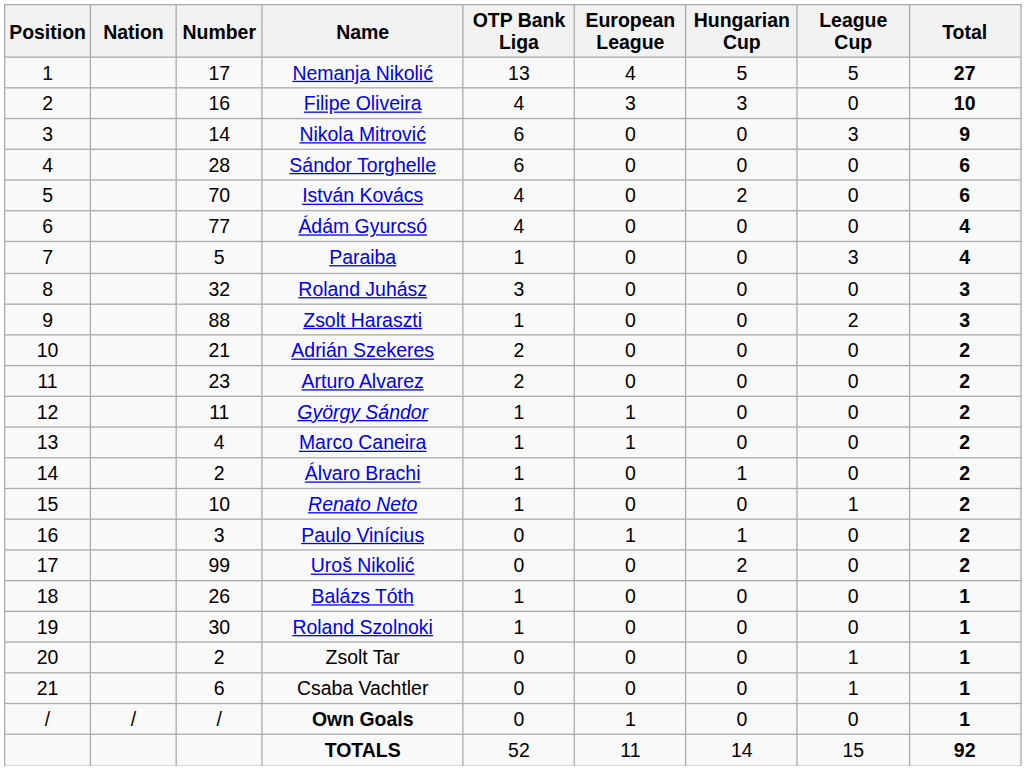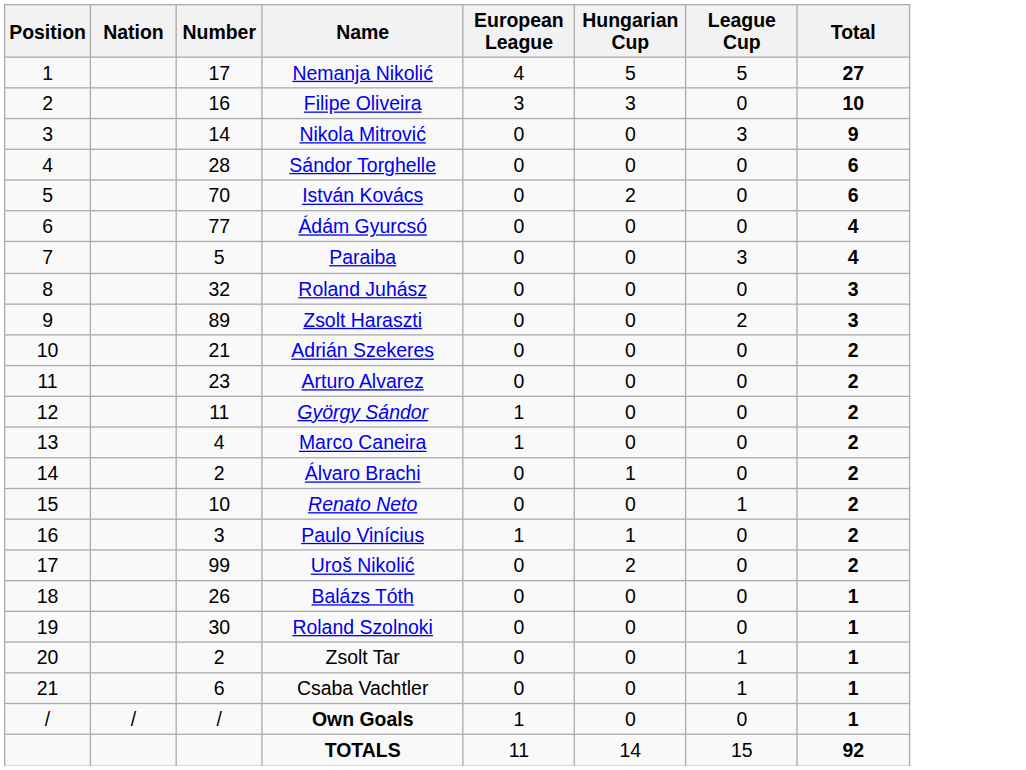 <table class="wikitable" style="font-size: 95%; text-align: center;">
 <tr>
 <th width=60>Position</th>
 <th width=60>Nation</th>
 <th width=60>Number</th>
 <th width=150>Name</th>
-<th width=80>OTP Bank Liga</th>
 <th width=80>European League</th>
 <th width=80>Hungarian Cup</th>
 <th width=80>League Cup</th>
 <th width=80>Total</th>
 </tr>
 <tr>
 <td>1</td>
 <td></td>
 <td>17</td>
 <td><a href='#'>Nemanja Nikolić</a></td>
-<td>13</td>
 <td>4</td>
 <td>5</td>
 <td>5</td>
 <td><strong>27</strong></td>
 </tr>
 <tr>
 <td>2</td>
 <td></td>
 <td>16</td>
 <td><a href='#'>Filipe Oliveira</a></td>
-<td>4</td>
 <td>3</td>
 <td>3</td>
 <td>0</td>
 <td><strong>10</strong></td>
 </tr>
 <tr>
 <td>3</td>
 <td></td>
 <td>14</td>
 <td><a href='#'>Nikola Mitrović</a></td>
-<td>6</td>
 <td>0</td>
 <td>0</td>
 <td>3</td>
 <td><strong>9</strong></td>
 </tr>
 <tr>
 <td>4</td>
 <td></td>
 <td>28</td>
 <td><a href='#'>Sándor Torghelle</a></td>
-<td>6</td>
 <td>0</td>
 <td>0</td>
 <td>0</td>
 <td><strong>6</strong></td>
 </tr>
 <tr>
 <td>5</td>
 <td></td>
 <td>70</td>
 <td><a href='#'>István Kovács</a></td>
-<td>4</td>
 <td>0</td>
 <td>2</td>
 <td>0</td>
 <td><strong>6</strong></td>
 </tr>
 <tr>
 <td>6</td>
 <td></td>
 <td>77</td>
 <td><a href='#'>Ádám Gyurcsó</a></td>
-<td>4</td>
 <td>0</td>
 <td>0</td>
 <td>0</td>
 <td><strong>4</strong></td>
 </tr>
 <tr>
 <td>7</td>
 <td></td>
 <td>5</td>
 <td><a href='#'>Paraiba</a></td>
-<td>1</td>
 <td>0</td>
 <td>0</td>
 <td>3</td>
 <td><strong>4</strong></td>
 </tr>
 <tr>
 <td>8</td>
 <td></td>
 <td>32</td>
 <td><a href='#'>Roland Juhász</a></td>
-<td>3</td>
 <td>0</td>
 <td>0</td>
 <td>0</td>
 <td><strong>3</strong></td>
 </tr>
 <tr>
 <td>9</td>
 <td></td>
-<td>88</td>
+<td>89</td>
 <td><a href='#'>Zsolt Haraszti</a></td>
-<td>1</td>
 <td>0</td>
 <td>0</td>
 <td>2</td>
 <td><strong>3</strong></td>
 </tr>
 <tr>
 <td>10</td>
 <td></td>
 <td>21</td>
 <td><a href='#'>Adrián Szekeres</a></td>
-<td>2</td>
 <td>0</td>
 <td>0</td>
 <td>0</td>
 <td><strong>2</strong></td>
 </tr>
 <tr>
 <td>11</td>
 <td></td>
 <td>23</td>
 <td><a href='#'>Arturo Alvarez</a></td>
-<td>2</td>
 <td>0</td>
 <td>0</td>
 <td>0</td>
 <td><strong>2</strong></td>
 </tr>
 <tr>
 <td>12</td>
 <td></td>
 <td>11</td>
 <td><em><a href='#'>György Sándor</a></em></td>
 <td>1</td>
-<td>1</td>
 <td>0</td>
 <td>0</td>
 <td><strong>2</strong></td>
 </tr>
 <tr>
 <td>13</td>
 <td></td>
 <td>4</td>
 <td><a href='#'>Marco Caneira</a></td>
 <td>1</td>
-<td>1</td>
 <td>0</td>
 <td>0</td>
 <td><strong>2</strong></td>
 </tr>
 <tr>
 <td>14</td>
 <td></td>
 <td>2</td>
 <td><a href='#'>Álvaro Brachi</a></td>
-<td>1</td>
 <td>0</td>
 <td>1</td>
 <td>0</td>
 <td><strong>2</strong></td>
 </tr>
 <tr>
 <td>15</td>
 <td></td>
 <td>10</td>
 <td><em><a href='#'>Renato Neto</a></em></td>
-<td>1</td>
 <td>0</td>
 <td>0</td>
 <td>1</td>
 <td><strong>2</strong></td>
 </tr>
 <tr>
 <td>16</td>
 <td></td>
 <td>3</td>
 <td><a href='#'>Paulo Vinícius</a></td>
-<td>0</td>
 <td>1</td>
 <td>1</td>
 <td>0</td>
 <td><strong>2</strong></td>
 </tr>
 <tr>
 <td>17</td>
 <td></td>
 <td>99</td>
 <td><a href='#'>Uroš Nikolić</a></td>
 <td>0</td>
-<td>0</td>
 <td>2</td>
 <td>0</td>
 <td><strong>2</strong></td>
 </tr>
 <tr>
 <td>18</td>
 <td></td>
 <td>26</td>
 <td><a href='#'>Balázs Tóth</a></td>
-<td>1</td>
 <td>0</td>
 <td>0</td>
 <td>0</td>
 <td><strong>1</strong></td>
 </tr>
 <tr>
 <td>19</td>
 <td></td>
 <td>30</td>
 <td><a href='#'>Roland Szolnoki</a></td>
-<td>1</td>
 <td>0</td>
 <td>0</td>
 <td>0</td>
 <td><strong>1</strong></td>
 </tr>
 <tr>
 <td>20</td>
 <td></td>
 <td>2</td>
 <td>Zsolt Tar</td>
 <td>0</td>
 <td>0</td>
-<td>0</td>
 <td>1</td>
 <td><strong>1</strong></td>
 </tr>
 <tr>
 <td>21</td>
 <td></td>
 <td>6</td>
 <td>Csaba Vachtler</td>
 <td>0</td>
 <td>0</td>
-<td>0</td>
 <td>1</td>
 <td><strong>1</strong></td>
 </tr>
 <tr>
 <td>/</td>
 <td>/</td>
 <td>/</td>
 <td><strong>Own Goals</strong></td>
-<td>0</td>
 <td>1</td>
 <td>0</td>
 <td>0</td>
 <td><strong>1</strong></td>
 </tr>
 <tr>
 <td></td>
 <td></td>
 <td></td>
 <td><strong>TOTALS</strong></td>
-<td>52</td>
 <td>11</td>
 <td>14</td>
 <td>15</td>
 <td><strong>92</strong></td>
 </tr>
 </table>
